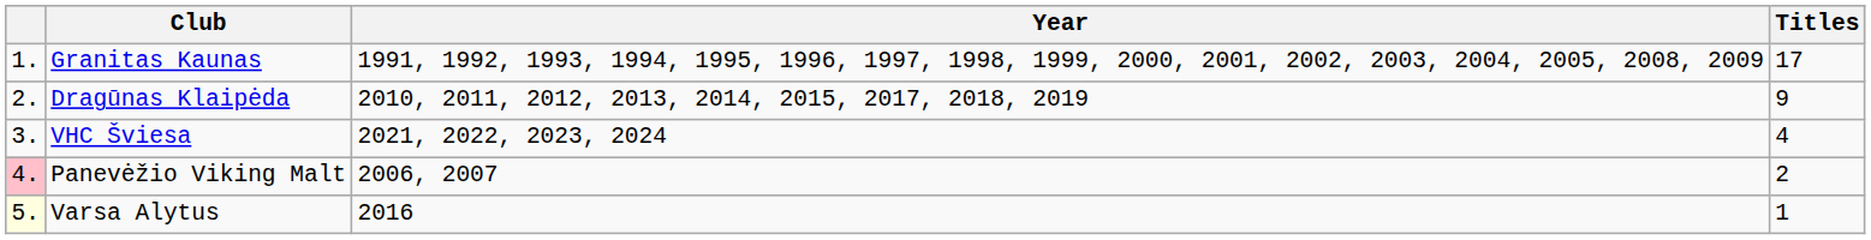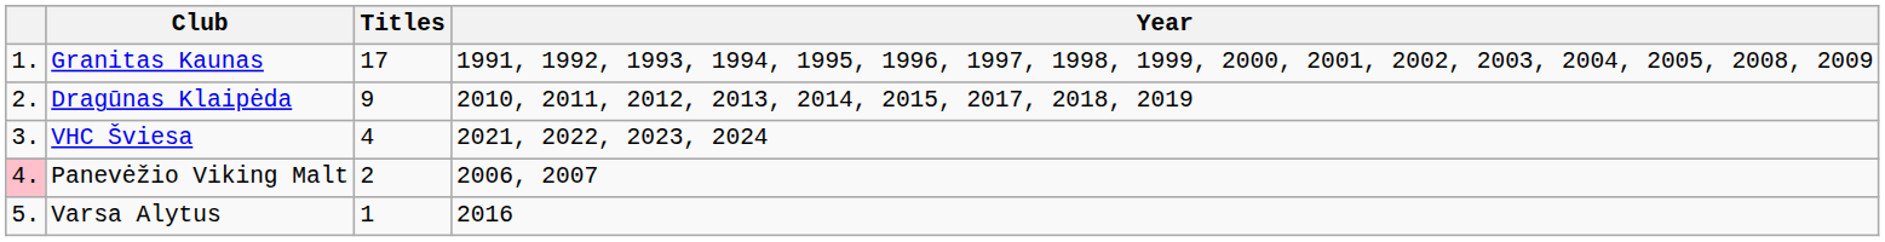 <table class="wikitable sortable" style="font-size:95%;">
 <tr style="background:#e9e9e9">
 <th></th>
 <th>Club</th>
+<th>Titles</th>
 <th>Year</th>
-<th>Titles</th>
 </tr>
 <tr>
 <td>1.</td>
 <td><a href='#'>Granitas Kaunas</a></td>
+<td>17</td>
 <td>1991, 1992, 1993, 1994, 1995, 1996, 1997, 1998, 1999, 2000, 2001, 2002, 2003, 2004, 2005, 2008, 2009</td>
-<td>17</td>
 </tr>
 <tr>
 <td>2.</td>
 <td><a href='#'>Dragūnas Klaipėda</a></td>
+<td>9</td>
 <td>2010, 2011, 2012, 2013, 2014, 2015, 2017, 2018, 2019</td>
-<td>9</td>
 </tr>
 <tr>
 <td>3.</td>
 <td><a href='#'>VHC Šviesa</a></td>
+<td>4</td>
 <td>2021, 2022, 2023, 2024</td>
-<td>4</td>
 </tr>
 <tr>
 <td style="background: pink;">4.</td>
 <td>Panevėžio Viking Malt</td>
+<td>2</td>
 <td>2006, 2007</td>
-<td>2</td>
 </tr>
 <tr>
-<td style="background: lightyellow;">5.</td>
+<td>5.</td>
 <td>Varsa Alytus</td>
+<td>1</td>
 <td>2016</td>
-<td>1</td>
 </tr>
 </table>
